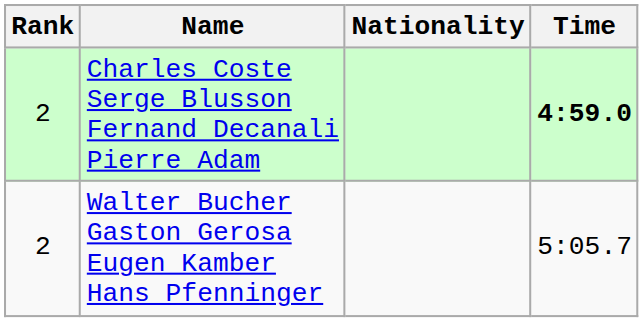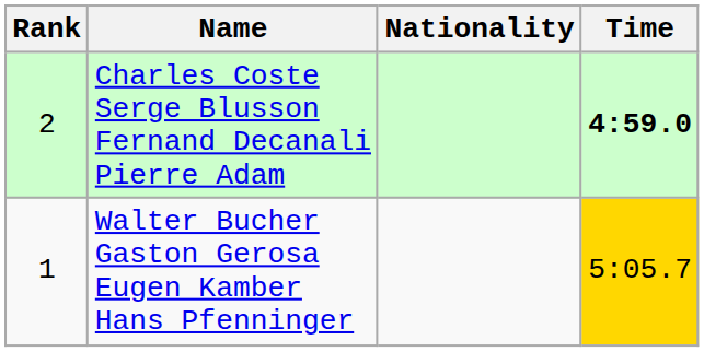 <table class="wikitable sortable" style="text-align:center">
 <tr>
 <th>Rank</th>
 <th>Name</th>
 <th>Nationality</th>
 <th>Time</th>
 </tr>
 <tr bgcolor=ccffcc>
 <td>2</td>
 <td align=left><a href='#'>Charles Coste</a><br><a href='#'>Serge Blusson</a><br><a href='#'>Fernand Decanali</a><br><a href='#'>Pierre Adam</a></td>
 <td align=left></td>
 <td><strong>4:59.0</strong></td>
 </tr>
 <tr>
-<td>2</td>
+<td>1</td>
 <td align=left><a href='#'>Walter Bucher</a><br><a href='#'>Gaston Gerosa</a><br><a href='#'>Eugen Kamber</a><br><a href='#'>Hans Pfenninger</a></td>
 <td align=left></td>
-<td>5:05.7</td>
+<td style="background: gold;">5:05.7</td>
 </tr>
 </table>
